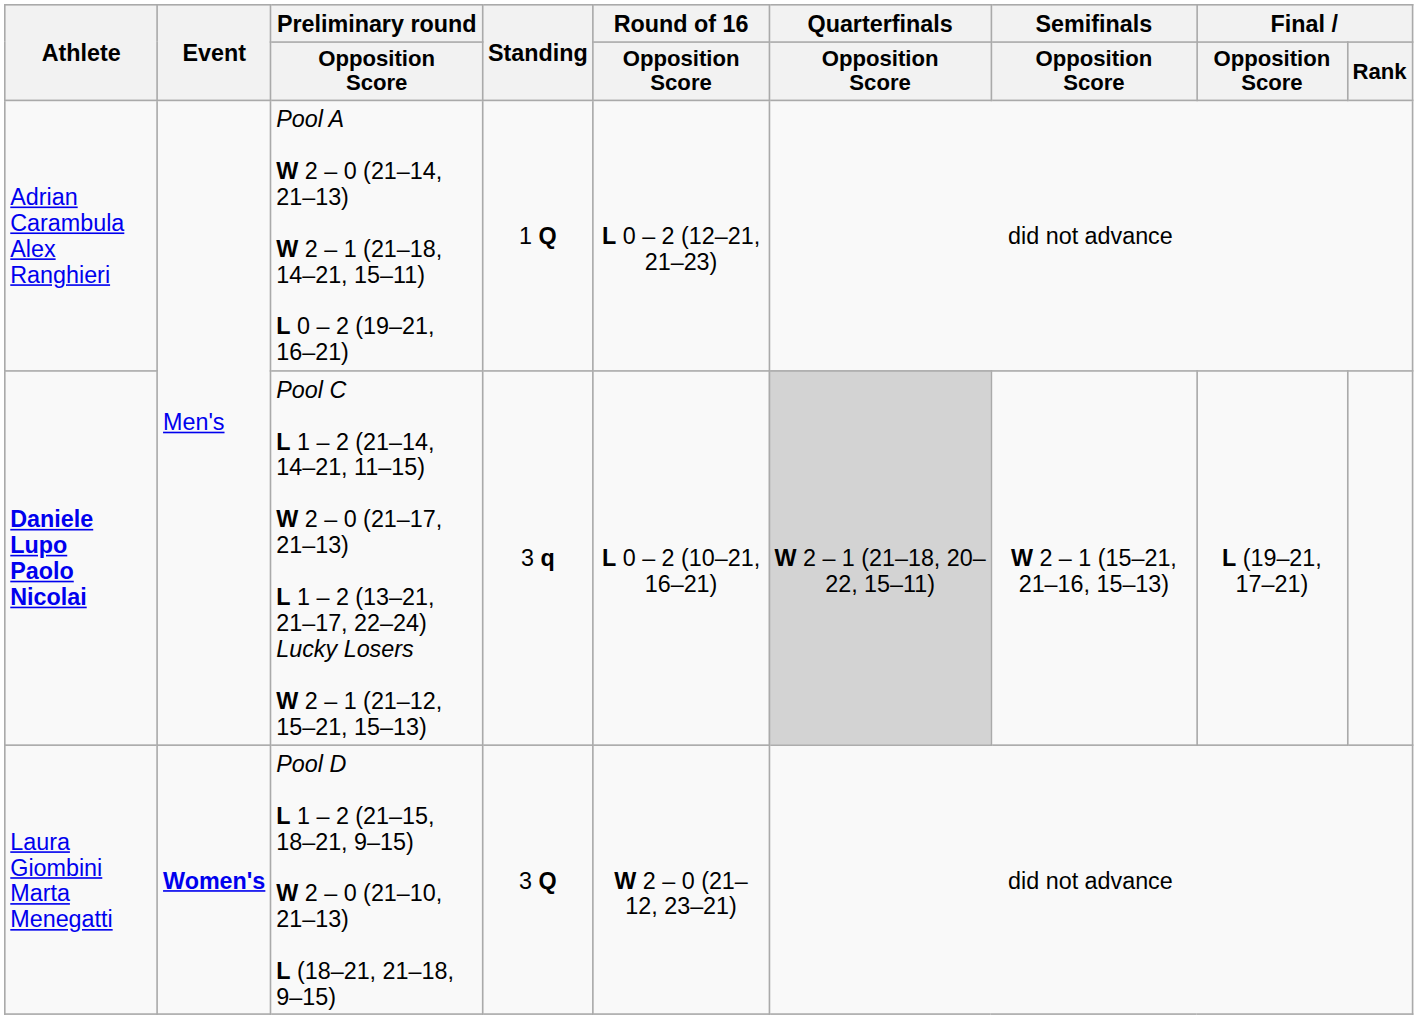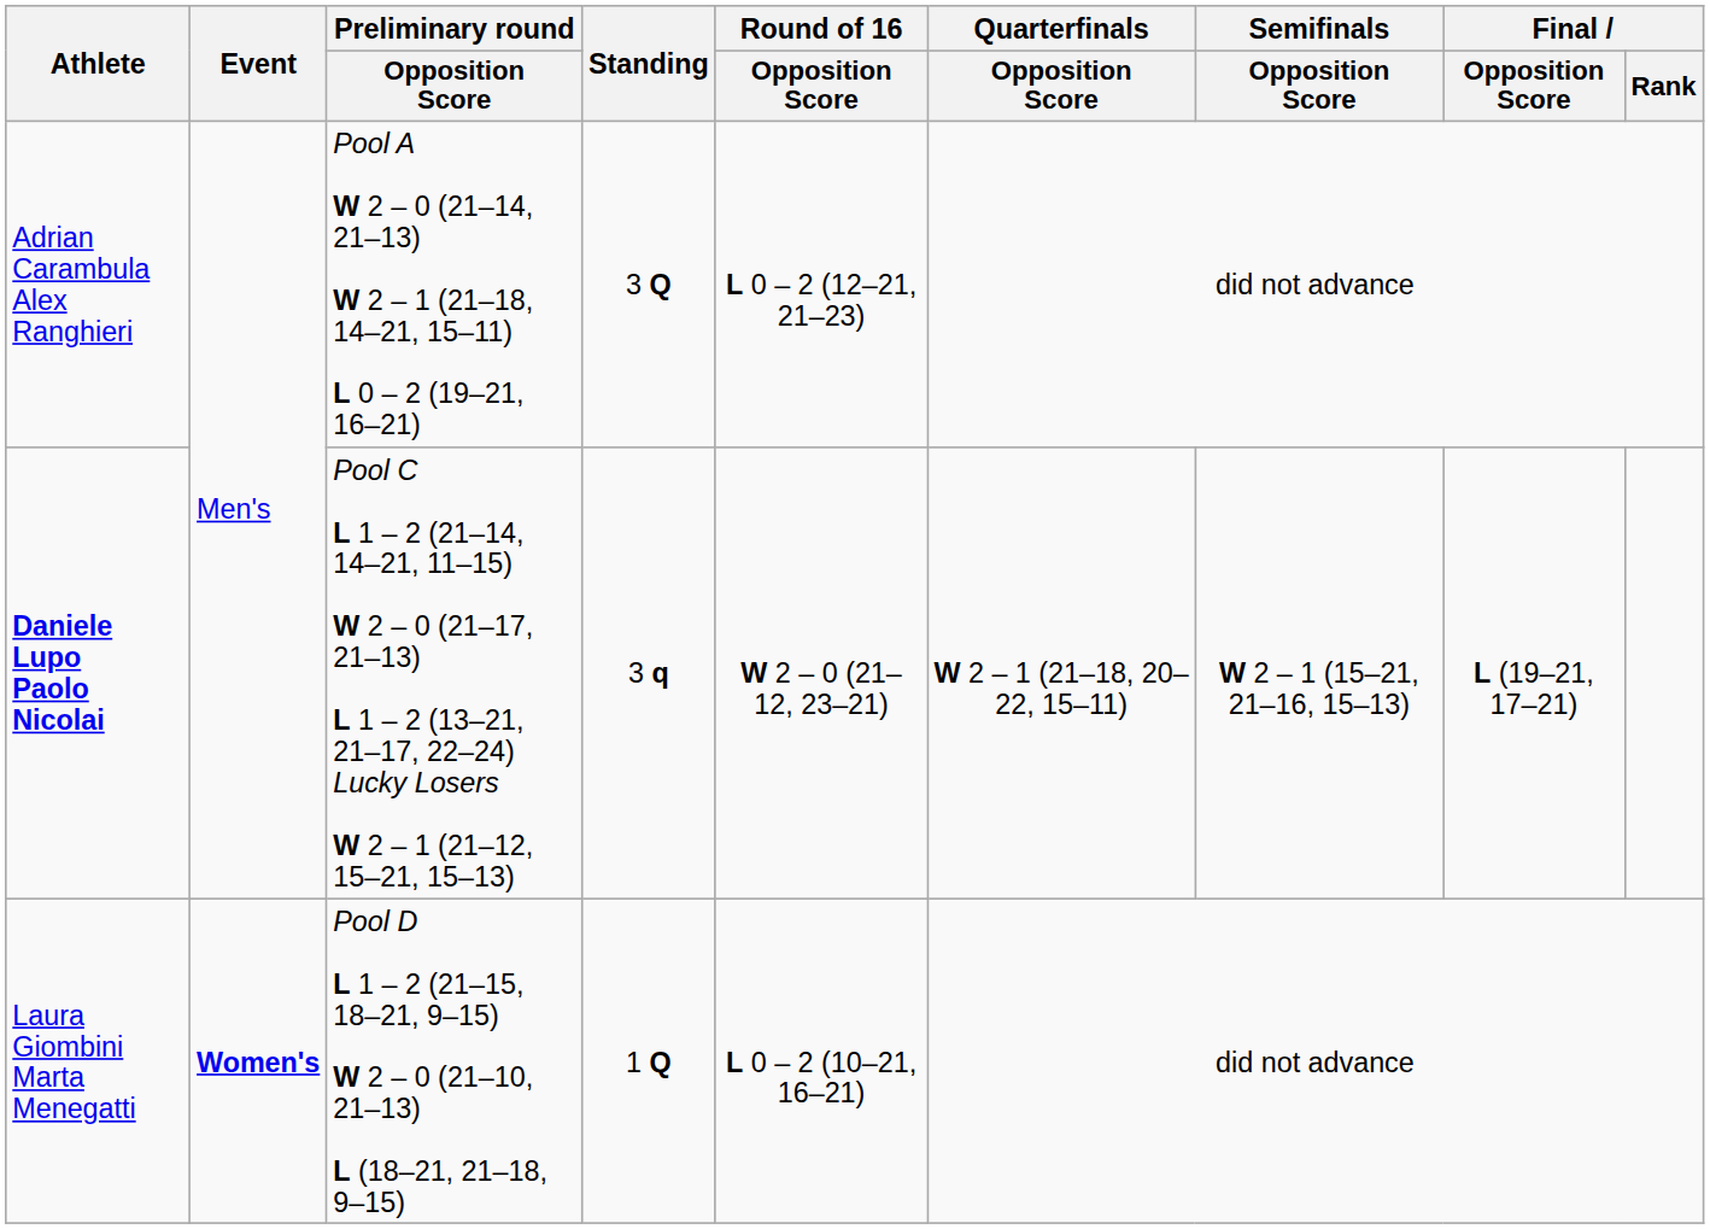 <table class=wikitable style="font-size:90%">
 <tr>
 <th rowspan="2">Athlete</th>
 <th rowspan="2">Event</th>
 <th>Preliminary round</th>
 <th rowspan="2">Standing</th>
 <th>Round of 16</th>
 <th>Quarterfinals</th>
 <th>Semifinals</th>
 <th colspan=2>Final / </th>
 </tr>
 <tr style="font-size:95%">
 <th>Opposition<br>Score</th>
 <th>Opposition<br>Score</th>
 <th>Opposition<br>Score</th>
 <th>Opposition<br>Score</th>
 <th>Opposition<br>Score</th>
 <th>Rank</th>
 </tr>
 <tr align=center>
 <td align=left><a href='#'>Adrian Carambula</a><br><a href='#'>Alex Ranghieri</a></td>
 <td align=left rowspan=2><a href='#'>Men's</a></td>
 <td align=left><em>Pool A</em><br><br><strong>W</strong> 2 – 0 (21–14, 21–13)<br><br><strong>W</strong> 2 – 1 (21–18, 14–21, 15–11)<br><br><strong>L</strong> 0 – 2 (19–21, 16–21)</td>
-<td>1 <strong>Q</strong></td>
+<td>3 <strong>Q</strong></td>
 <td><br><strong>L</strong> 0 – 2 (12–21, 21–23)</td>
 <td colspan=4>did not advance</td>
 </tr>
 <tr align=center>
 <td align=left><strong><a href='#'>Daniele Lupo</a><br><a href='#'>Paolo Nicolai</a></strong></td>
 <td align=left><em>Pool C</em><br><br><strong>L</strong> 1 – 2 (21–14, 14–21, 11–15)<br><br><strong>W</strong> 2 – 0 (21–17, 21–13)<br><br><strong>L</strong> 1 – 2 (13–21, 21–17, 22–24)<br><em>Lucky Losers</em><br><br><strong>W</strong> 2 – 1 (21–12, 15–21, 15–13)</td>
 <td>3 <strong>q</strong></td>
-<td><br><strong>L</strong> 0 – 2 (10–21, 16–21)</td>
-<td style="background: lightgrey;"><br><strong>W</strong> 2 – 1 (21–18, 20–22, 15–11)</td>
+<td><br><strong>W</strong> 2 – 0 (21–12, 23–21)</td>
+<td><br><strong>W</strong> 2 – 1 (21–18, 20–22, 15–11)</td>
 <td><br><strong>W</strong> 2 – 1 (15–21, 21–16, 15–13)</td>
 <td><br><strong>L</strong> (19–21, 17–21)</td>
 <td></td>
 </tr>
 <tr align=center>
 <td align=left><a href='#'>Laura Giombini</a><br><a href='#'>Marta Menegatti</a></td>
 <td align=left><strong><a href='#'>Women's</a></strong></td>
 <td align=left><em>Pool D</em><br><br><strong>L</strong> 1 – 2 (21–15, 18–21, 9–15)<br><br><strong>W</strong> 2 – 0 (21–10, 21–13)<br><br><strong>L</strong> (18–21, 21–18, 9–15)</td>
-<td>3 <strong>Q</strong></td>
-<td><br><strong>W</strong> 2 – 0 (21–12, 23–21)</td>
+<td>1 <strong>Q</strong></td>
+<td><br><strong>L</strong> 0 – 2 (10–21, 16–21)</td>
 <td colspan=4>did not advance</td>
 </tr>
 </table>
